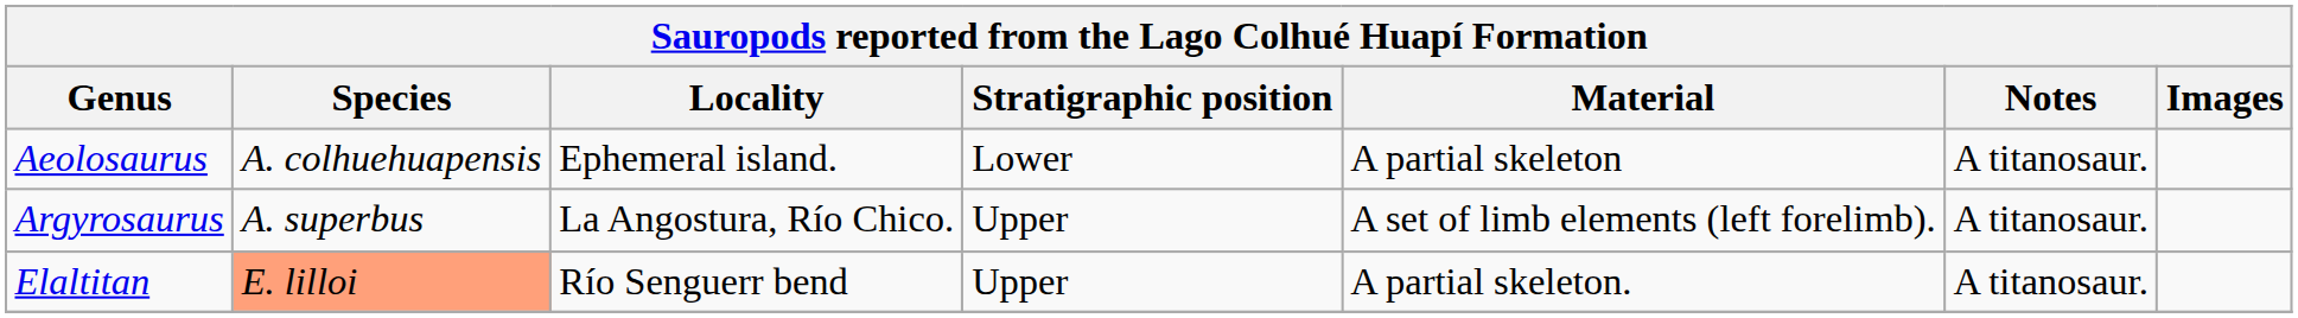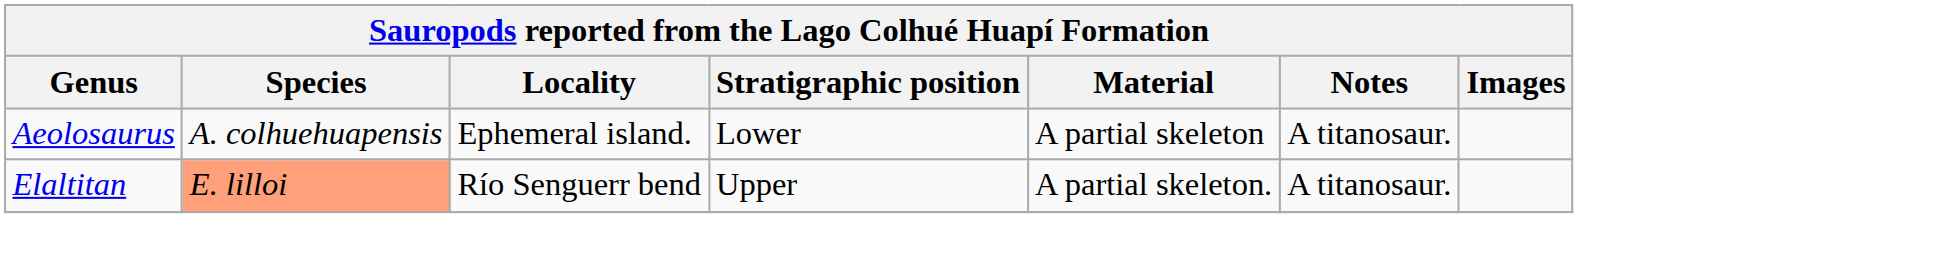 <table class="wikitable" align="center">
 <tr>
 <th colspan="7" align="center"><strong><a href='#'>Sauropods</a> reported from the Lago Colhué Huapí Formation</strong></th>
 </tr>
 <tr>
 <th>Genus</th>
 <th>Species</th>
 <th>Locality</th>
 <th>Stratigraphic position</th>
 <th>Material</th>
 <th>Notes</th>
 <th>Images</th>
 </tr>
 <tr>
 <td><em><a href='#'>Aeolosaurus</a></em></td>
 <td><em>A. colhuehuapensis</em></td>
 <td>Ephemeral island.</td>
 <td>Lower</td>
 <td>A partial skeleton</td>
 <td>A titanosaur.</td>
 <td></td>
 </tr>
 <tr>
-<td><em><a href='#'>Argyrosaurus</a></em></td>
-<td><em>A. superbus</em></td>
-<td>La Angostura, Río Chico.</td>
-<td>Upper</td>
-<td>A set of limb elements (left forelimb).</td>
-<td>A titanosaur.</td>
-<td></td>
-</tr>
-<tr>
 <td><em><a href='#'>Elaltitan</a></em></td>
 <td style="background: lightsalmon;"><em>E. lilloi</em></td>
 <td>Río Senguerr bend</td>
 <td>Upper</td>
 <td>A partial skeleton.</td>
 <td>A titanosaur.</td>
 <td></td>
 </tr>
 <tr>
 </tr>
 </table>
